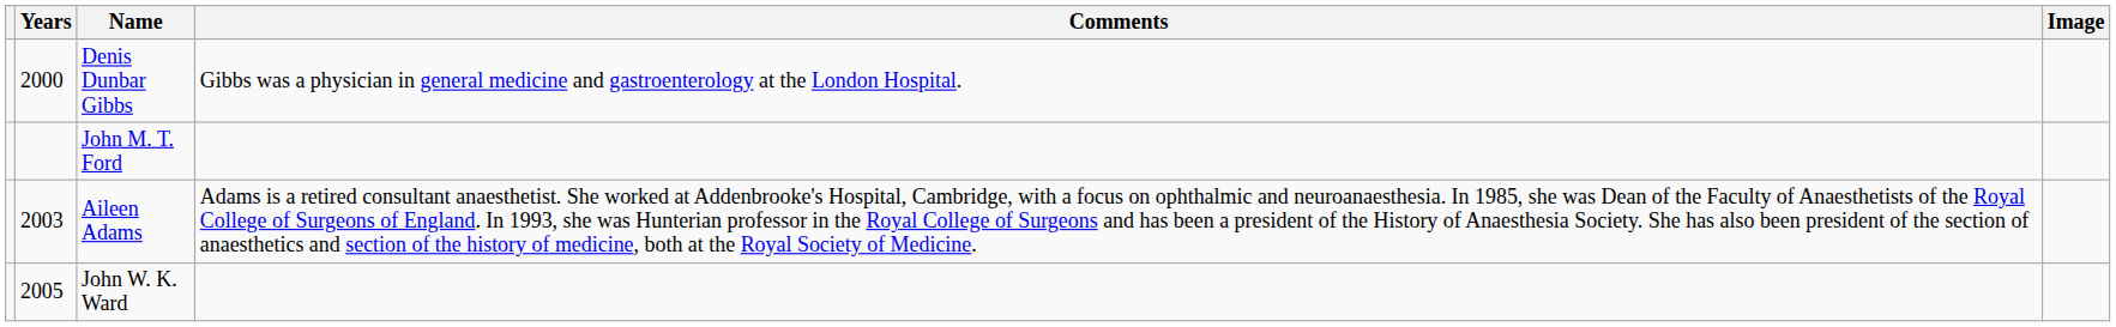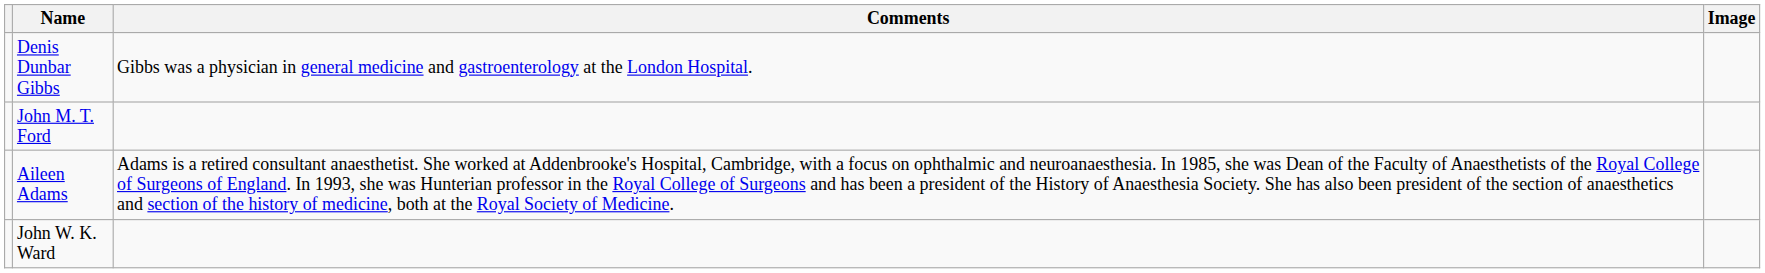 <table class="wikitable">
 <tr>
 <th></th>
-<th>Years</th>
 <th>Name</th>
 <th>Comments</th>
 <th>Image</th>
 </tr>
 <tr>
 <td></td>
-<td>2000</td>
 <td><a href='#'>Denis Dunbar Gibbs</a></td>
 <td>Gibbs was a physician in <a href='#'>general medicine</a> and <a href='#'>gastroenterology</a> at the <a href='#'>London Hospital</a>.</td>
 <td></td>
 </tr>
 <tr>
-<td></td>
 <td></td>
 <td><a href='#'>John M. T. Ford</a></td>
 <td></td>
 <td></td>
 </tr>
 <tr>
 <td></td>
-<td>2003</td>
 <td><a href='#'>Aileen Adams</a></td>
 <td>Adams is a retired consultant anaesthetist. She worked at Addenbrooke's Hospital, Cambridge, with a focus on ophthalmic and neuroanaesthesia. In 1985, she was Dean of the Faculty of Anaesthetists of the <a href='#'>Royal College of Surgeons of England</a>. In 1993, she was Hunterian professor in the <a href='#'>Royal College of Surgeons</a> and has been a president of the History of Anaesthesia Society. She has also been president of the section of anaesthetics and <a href='#'>section of the history of medicine</a>, both at the <a href='#'>Royal Society of Medicine</a>.</td>
 <td></td>
 </tr>
 <tr>
 <td></td>
-<td>2005</td>
 <td>John W. K. Ward</td>
 <td></td>
 <td></td>
 </tr>
 </table>
